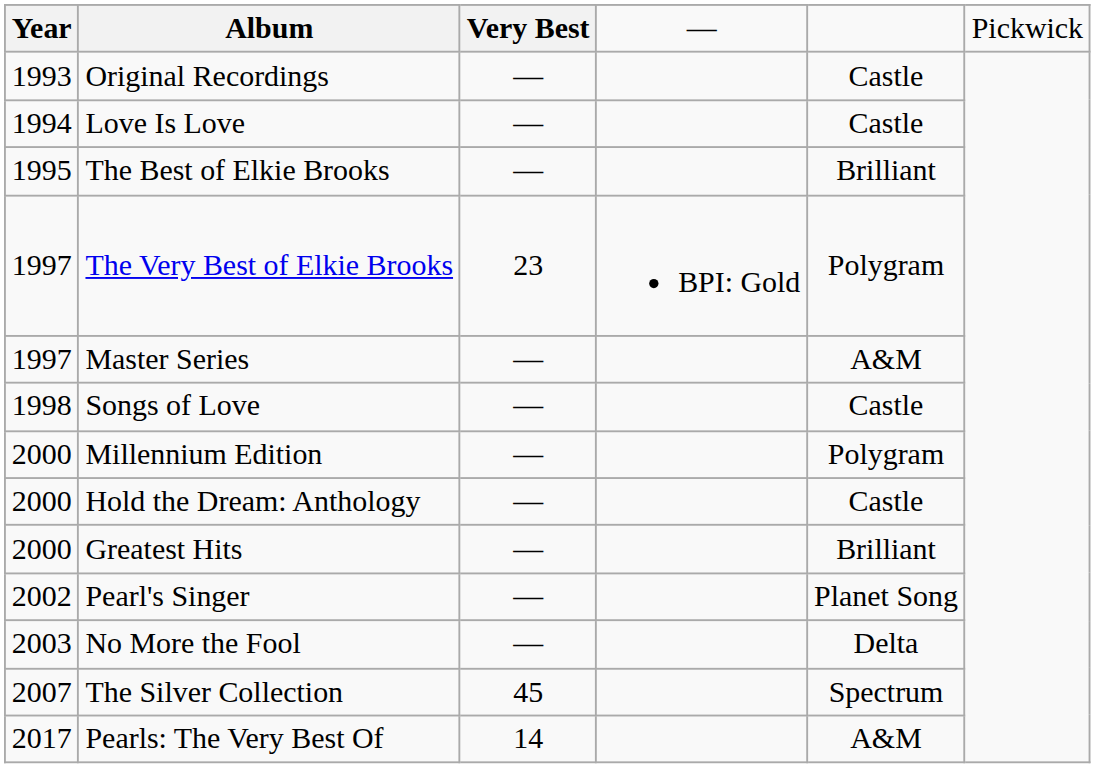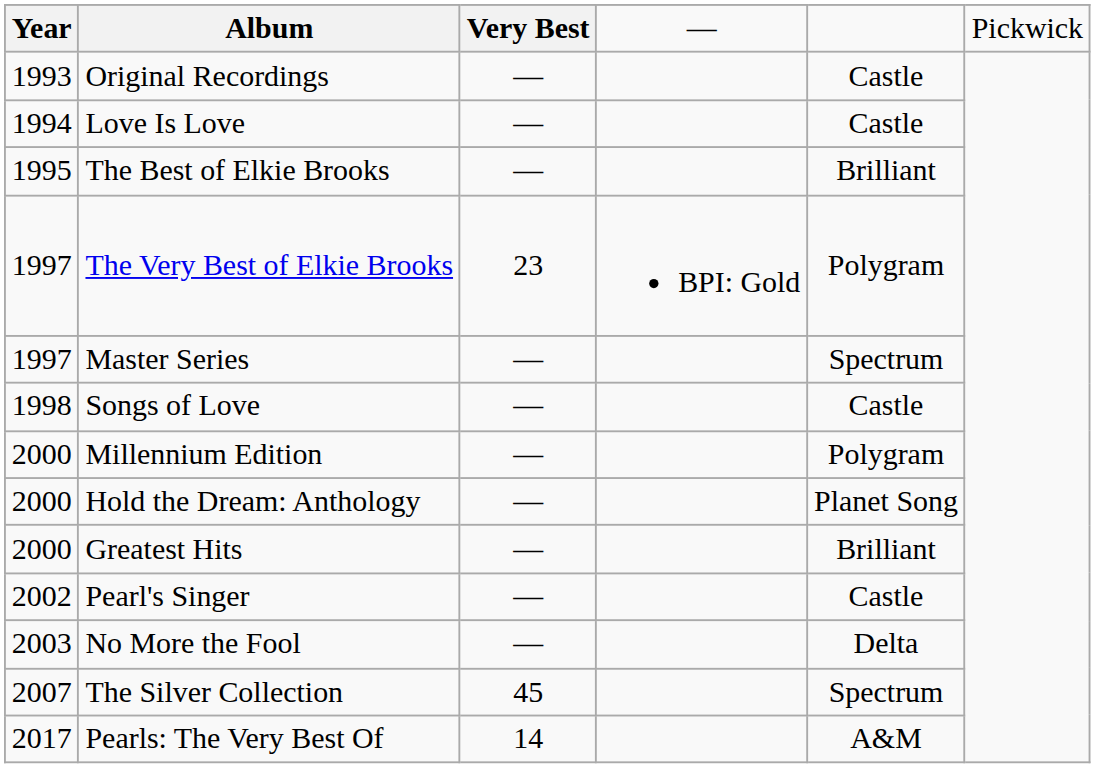 <table class="wikitable" style="text-align:center;">
 <tr>
 <th>Year</th>
 <th>Album</th>
 <th>Very Best<em></th>
 <td>—</td>
 <td></td>
 <td>Pickwick</td>
 </tr>
 <tr>
 <td>1993</td>
 <td style="text-align:left;"></em>Original Recordings<em></td>
 <td>—</td>
 <td></td>
 <td>Castle</td>
 </tr>
 <tr>
 <td>1994</td>
 <td style="text-align:left;"></em>Love Is Love<em></td>
 <td>—</td>
 <td></td>
 <td>Castle</td>
 </tr>
 <tr>
 <td>1995</td>
 <td style="text-align:left;"></em>The Best of Elkie Brooks<em></td>
 <td>—</td>
 <td></td>
 <td>Brilliant</td>
 </tr>
 <tr>
 <td>1997</td>
 <td style="text-align:left;"></em><a href='#'>The Very Best of Elkie Brooks</a><em></td>
 <td>23</td>
 <td><br><ul><li>BPI: Gold</li></ul></td>
 <td>Polygram</td>
 </tr>
 <tr>
 <td>1997</td>
 <td style="text-align:left;"></em>Master Series<em></td>
 <td>—</td>
 <td></td>
-<td>A&M</td>
+<td>Spectrum</td>
 </tr>
 <tr>
 <td>1998</td>
 <td style="text-align:left;"></em>Songs of Love<em></td>
 <td>—</td>
 <td></td>
 <td>Castle</td>
 </tr>
 <tr>
 <td>2000</td>
 <td style="text-align:left;"></em>Millennium Edition<em></td>
 <td>—</td>
 <td></td>
 <td>Polygram</td>
 </tr>
 <tr>
 <td>2000</td>
 <td style="text-align:left;"></em>Hold the Dream: Anthology<em></td>
 <td>—</td>
 <td></td>
-<td>Castle</td>
+<td>Planet Song</td>
 </tr>
 <tr>
 <td>2000</td>
 <td style="text-align:left;"></em>Greatest Hits<em></td>
 <td>—</td>
 <td></td>
 <td>Brilliant</td>
 </tr>
 <tr>
 <td>2002</td>
 <td style="text-align:left;"></em>Pearl's Singer<em></td>
 <td>—</td>
 <td></td>
-<td>Planet Song</td>
+<td>Castle</td>
 </tr>
 <tr>
 <td>2003</td>
 <td style="text-align:left;"></em>No More the Fool<em></td>
 <td>—</td>
 <td></td>
 <td>Delta</td>
 </tr>
 <tr>
 <td>2007</td>
 <td style="text-align:left;"></em>The Silver Collection<em></td>
 <td>45</td>
 <td></td>
 <td>Spectrum</td>
 </tr>
 <tr>
 <td>2017</td>
 <td style="text-align:left;"></em>Pearls: The Very Best Of<em></td>
 <td>14</td>
 <td></td>
 <td>A&M</td>
 </tr>
 </table>
